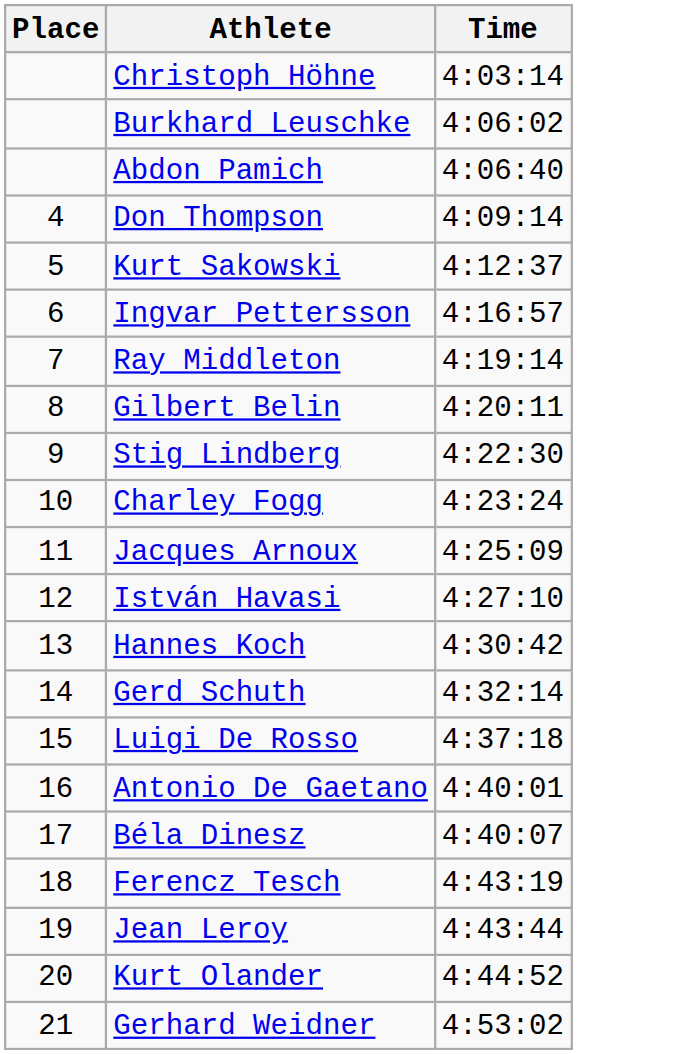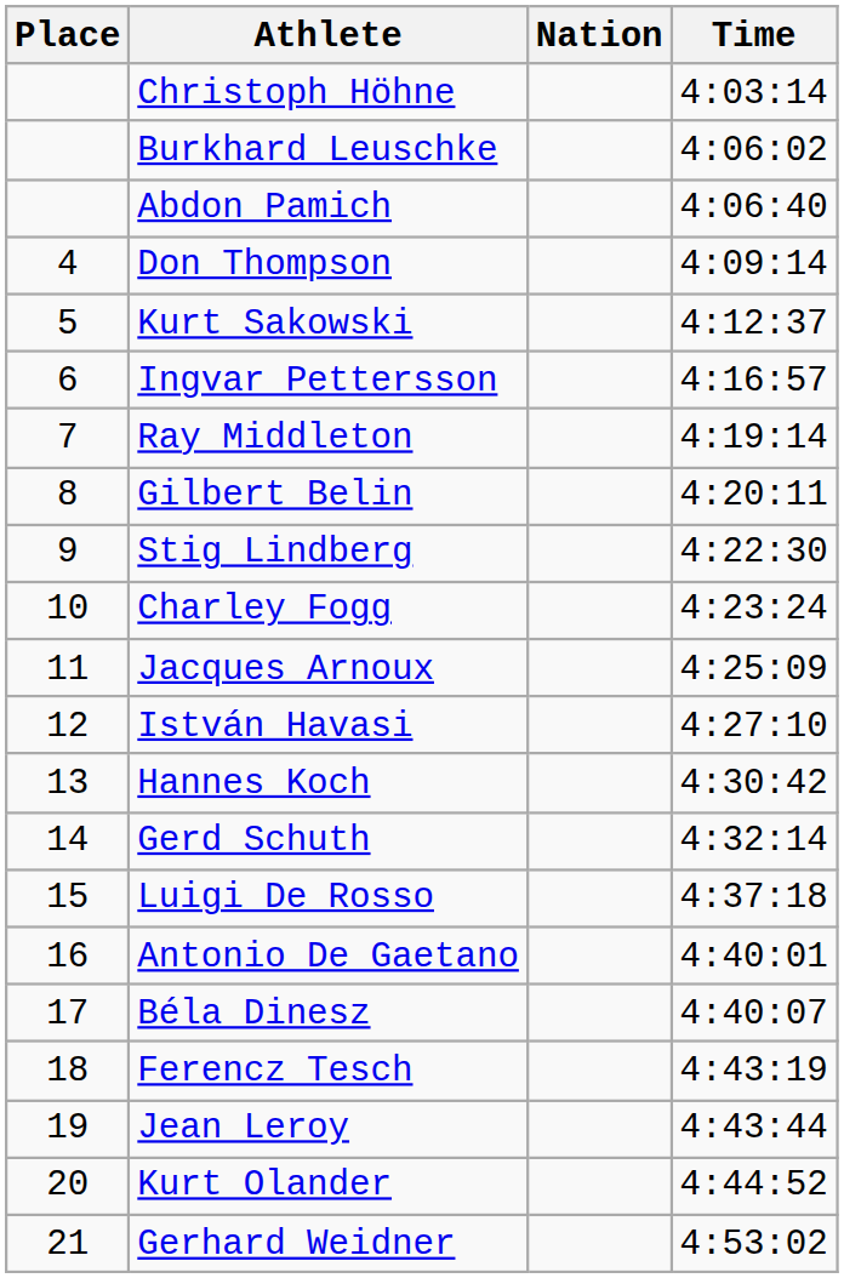 <table class=wikitable>
 <tr>
 <th>Place</th>
 <th>Athlete</th>
+<th>Nation</th>
 <th>Time</th>
 </tr>
 <tr>
 <td align=center></td>
 <td><a href='#'>Christoph Höhne</a></td>
+<td></td>
 <td>4:03:14</td>
 </tr>
 <tr>
 <td align=center></td>
 <td><a href='#'>Burkhard Leuschke</a></td>
+<td></td>
 <td>4:06:02</td>
 </tr>
 <tr>
 <td align=center></td>
 <td><a href='#'>Abdon Pamich</a></td>
+<td></td>
 <td>4:06:40</td>
 </tr>
 <tr>
 <td align=center>4</td>
 <td><a href='#'>Don Thompson</a></td>
+<td></td>
 <td>4:09:14</td>
 </tr>
 <tr>
 <td align=center>5</td>
 <td><a href='#'>Kurt Sakowski</a></td>
+<td></td>
 <td>4:12:37</td>
 </tr>
 <tr>
 <td align=center>6</td>
 <td><a href='#'>Ingvar Pettersson</a></td>
+<td></td>
 <td>4:16:57</td>
 </tr>
 <tr>
 <td align=center>7</td>
 <td><a href='#'>Ray Middleton</a></td>
+<td></td>
 <td>4:19:14</td>
 </tr>
 <tr>
 <td align=center>8</td>
 <td><a href='#'>Gilbert Belin</a></td>
+<td></td>
 <td>4:20:11</td>
 </tr>
 <tr>
 <td align=center>9</td>
 <td><a href='#'>Stig Lindberg</a></td>
+<td></td>
 <td>4:22:30</td>
 </tr>
 <tr>
 <td align=center>10</td>
 <td><a href='#'>Charley Fogg</a></td>
+<td></td>
 <td>4:23:24</td>
 </tr>
 <tr>
 <td align=center>11</td>
 <td><a href='#'>Jacques Arnoux</a></td>
+<td></td>
 <td>4:25:09</td>
 </tr>
 <tr>
 <td align=center>12</td>
 <td><a href='#'>István Havasi</a></td>
+<td></td>
 <td>4:27:10</td>
 </tr>
 <tr>
 <td align=center>13</td>
 <td><a href='#'>Hannes Koch</a></td>
+<td></td>
 <td>4:30:42</td>
 </tr>
 <tr>
 <td align=center>14</td>
 <td><a href='#'>Gerd Schuth</a></td>
+<td></td>
 <td>4:32:14</td>
 </tr>
 <tr>
 <td align=center>15</td>
 <td><a href='#'>Luigi De Rosso</a></td>
+<td></td>
 <td>4:37:18</td>
 </tr>
 <tr>
 <td align=center>16</td>
 <td><a href='#'>Antonio De Gaetano</a></td>
+<td></td>
 <td>4:40:01</td>
 </tr>
 <tr>
 <td align=center>17</td>
 <td><a href='#'>Béla Dinesz</a></td>
+<td></td>
 <td>4:40:07</td>
 </tr>
 <tr>
 <td align=center>18</td>
 <td><a href='#'>Ferencz Tesch</a></td>
+<td></td>
 <td>4:43:19</td>
 </tr>
 <tr>
 <td align=center>19</td>
 <td><a href='#'>Jean Leroy</a></td>
+<td></td>
 <td>4:43:44</td>
 </tr>
 <tr>
 <td align=center>20</td>
 <td><a href='#'>Kurt Olander</a></td>
+<td></td>
 <td>4:44:52</td>
 </tr>
 <tr>
 <td align=center>21</td>
 <td><a href='#'>Gerhard Weidner</a></td>
+<td></td>
 <td>4:53:02</td>
 </tr>
 </table>
